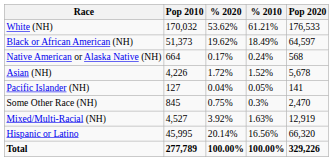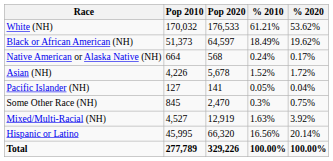 <table class="wikitable">
 <tr>
 <th>Race</th>
 <th>Pop 2010</th>
+<th>Pop 2020</th>
+<th>% 2010</th>
 <th>% 2020</th>
-<th>% 2010</th>
-<th>Pop 2020</th>
 </tr>
 <tr>
 <td><a href='#'>White</a> (NH)</td>
 <td>170,032</td>
+<td>176,533</td>
+<td>61.21%</td>
 <td>53.62%</td>
-<td>61.21%</td>
-<td>176,533</td>
 </tr>
 <tr>
 <td><a href='#'>Black or African American</a> (NH)</td>
 <td>51,373</td>
+<td>64,597</td>
+<td>18.49%</td>
 <td>19.62%</td>
-<td>18.49%</td>
-<td>64,597</td>
 </tr>
 <tr>
 <td><a href='#'>Native American</a> or <a href='#'>Alaska Native</a> (NH)</td>
 <td>664</td>
+<td>568</td>
+<td>0.24%</td>
 <td>0.17%</td>
-<td>0.24%</td>
-<td>568</td>
 </tr>
 <tr>
 <td><a href='#'>Asian</a> (NH)</td>
 <td>4,226</td>
+<td>5,678</td>
+<td>1.52%</td>
 <td>1.72%</td>
-<td>1.52%</td>
-<td>5,678</td>
 </tr>
 <tr>
 <td><a href='#'>Pacific Islander</a> (NH)</td>
 <td>127</td>
+<td>141</td>
+<td>0.05%</td>
 <td>0.04%</td>
-<td>0.05%</td>
-<td>141</td>
 </tr>
 <tr>
 <td>Some Other Race (NH)</td>
 <td>845</td>
+<td>2,470</td>
+<td>0.3%</td>
 <td>0.75%</td>
-<td>0.3%</td>
-<td>2,470</td>
 </tr>
 <tr>
 <td><a href='#'>Mixed/Multi-Racial</a> (NH)</td>
 <td>4,527</td>
+<td>12,919</td>
+<td>1.63%</td>
 <td>3.92%</td>
-<td>1.63%</td>
-<td>12,919</td>
 </tr>
 <tr>
 <td><a href='#'>Hispanic or Latino</a></td>
 <td>45,995</td>
+<td>66,320</td>
+<td>16.56%</td>
 <td>20.14%</td>
-<td>16.56%</td>
-<td>66,320</td>
 </tr>
 <tr>
 <td><strong>Total</strong></td>
 <td><strong>277,789</strong></td>
+<td><strong>329,226</strong></td>
 <td><strong>100.00%</strong></td>
 <td><strong>100.00%</strong></td>
-<td><strong>329,226</strong></td>
 </tr>
 </table>
